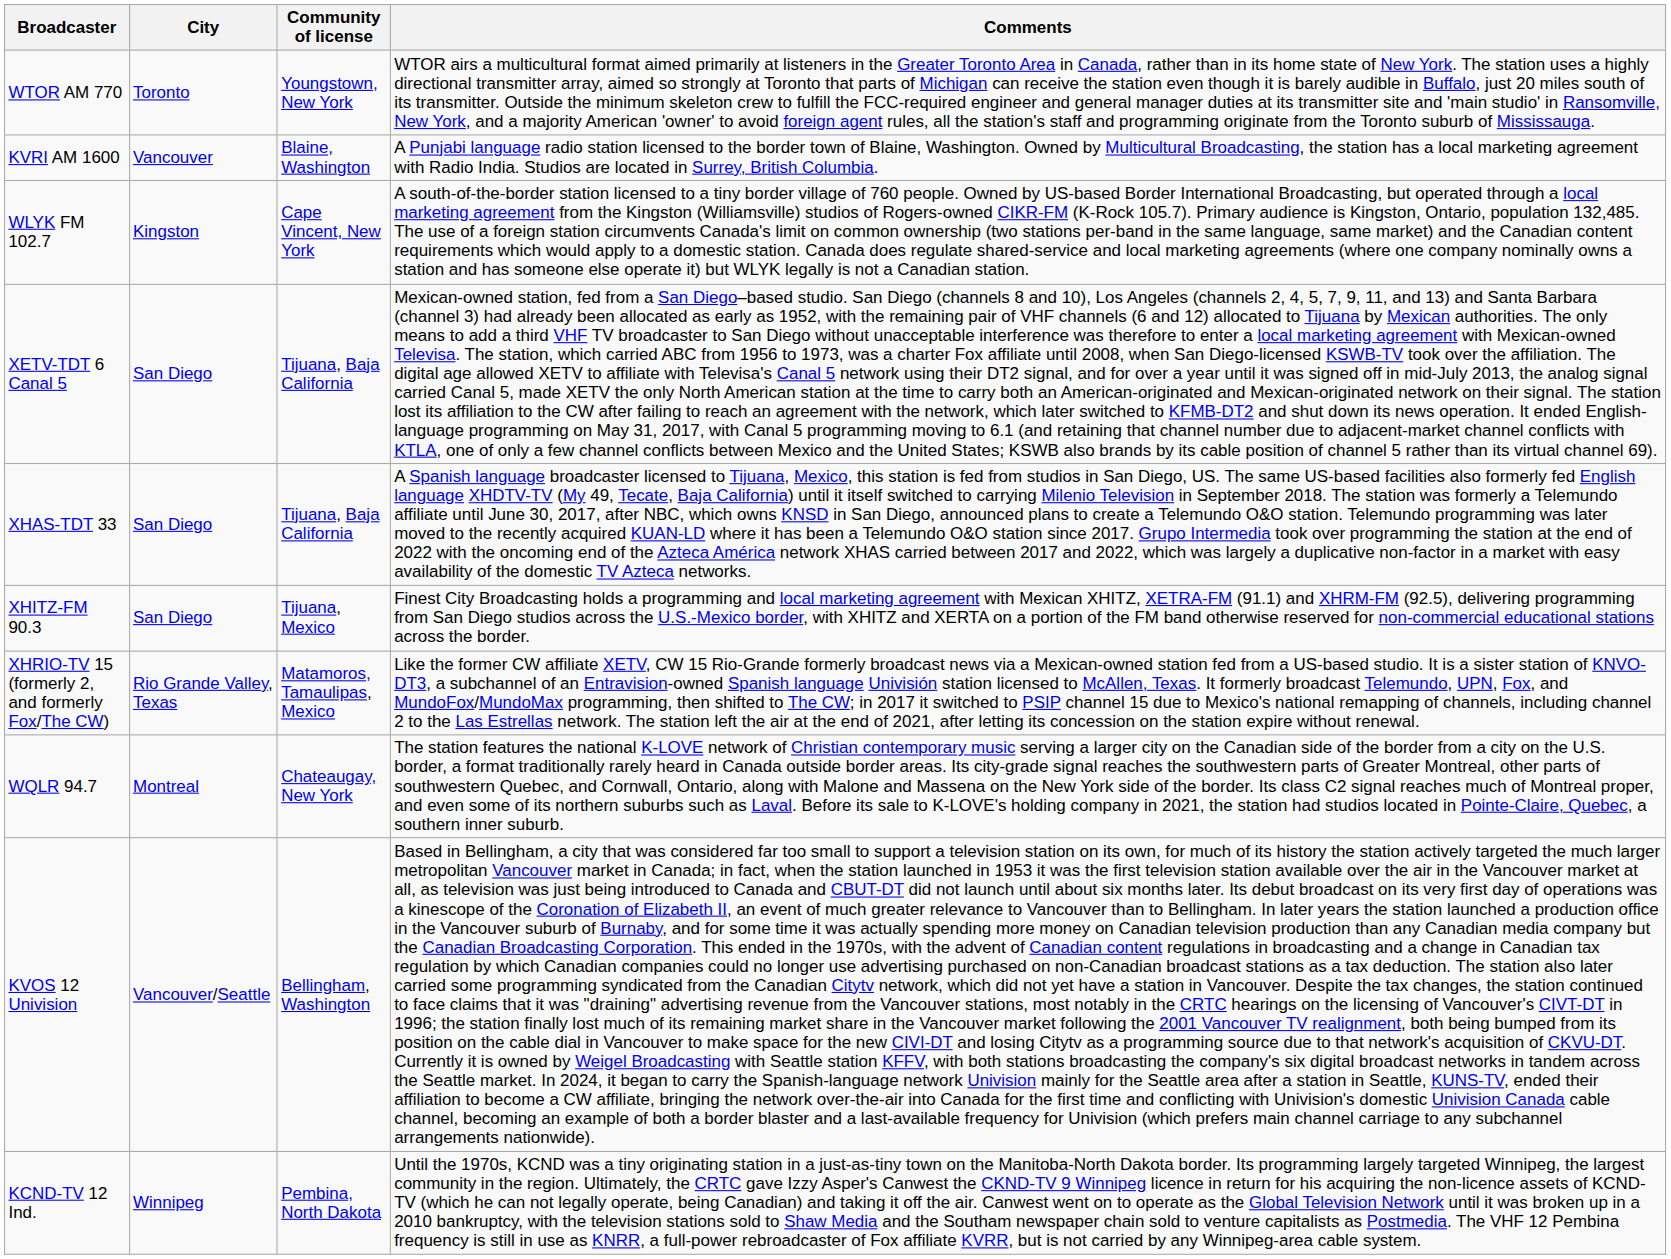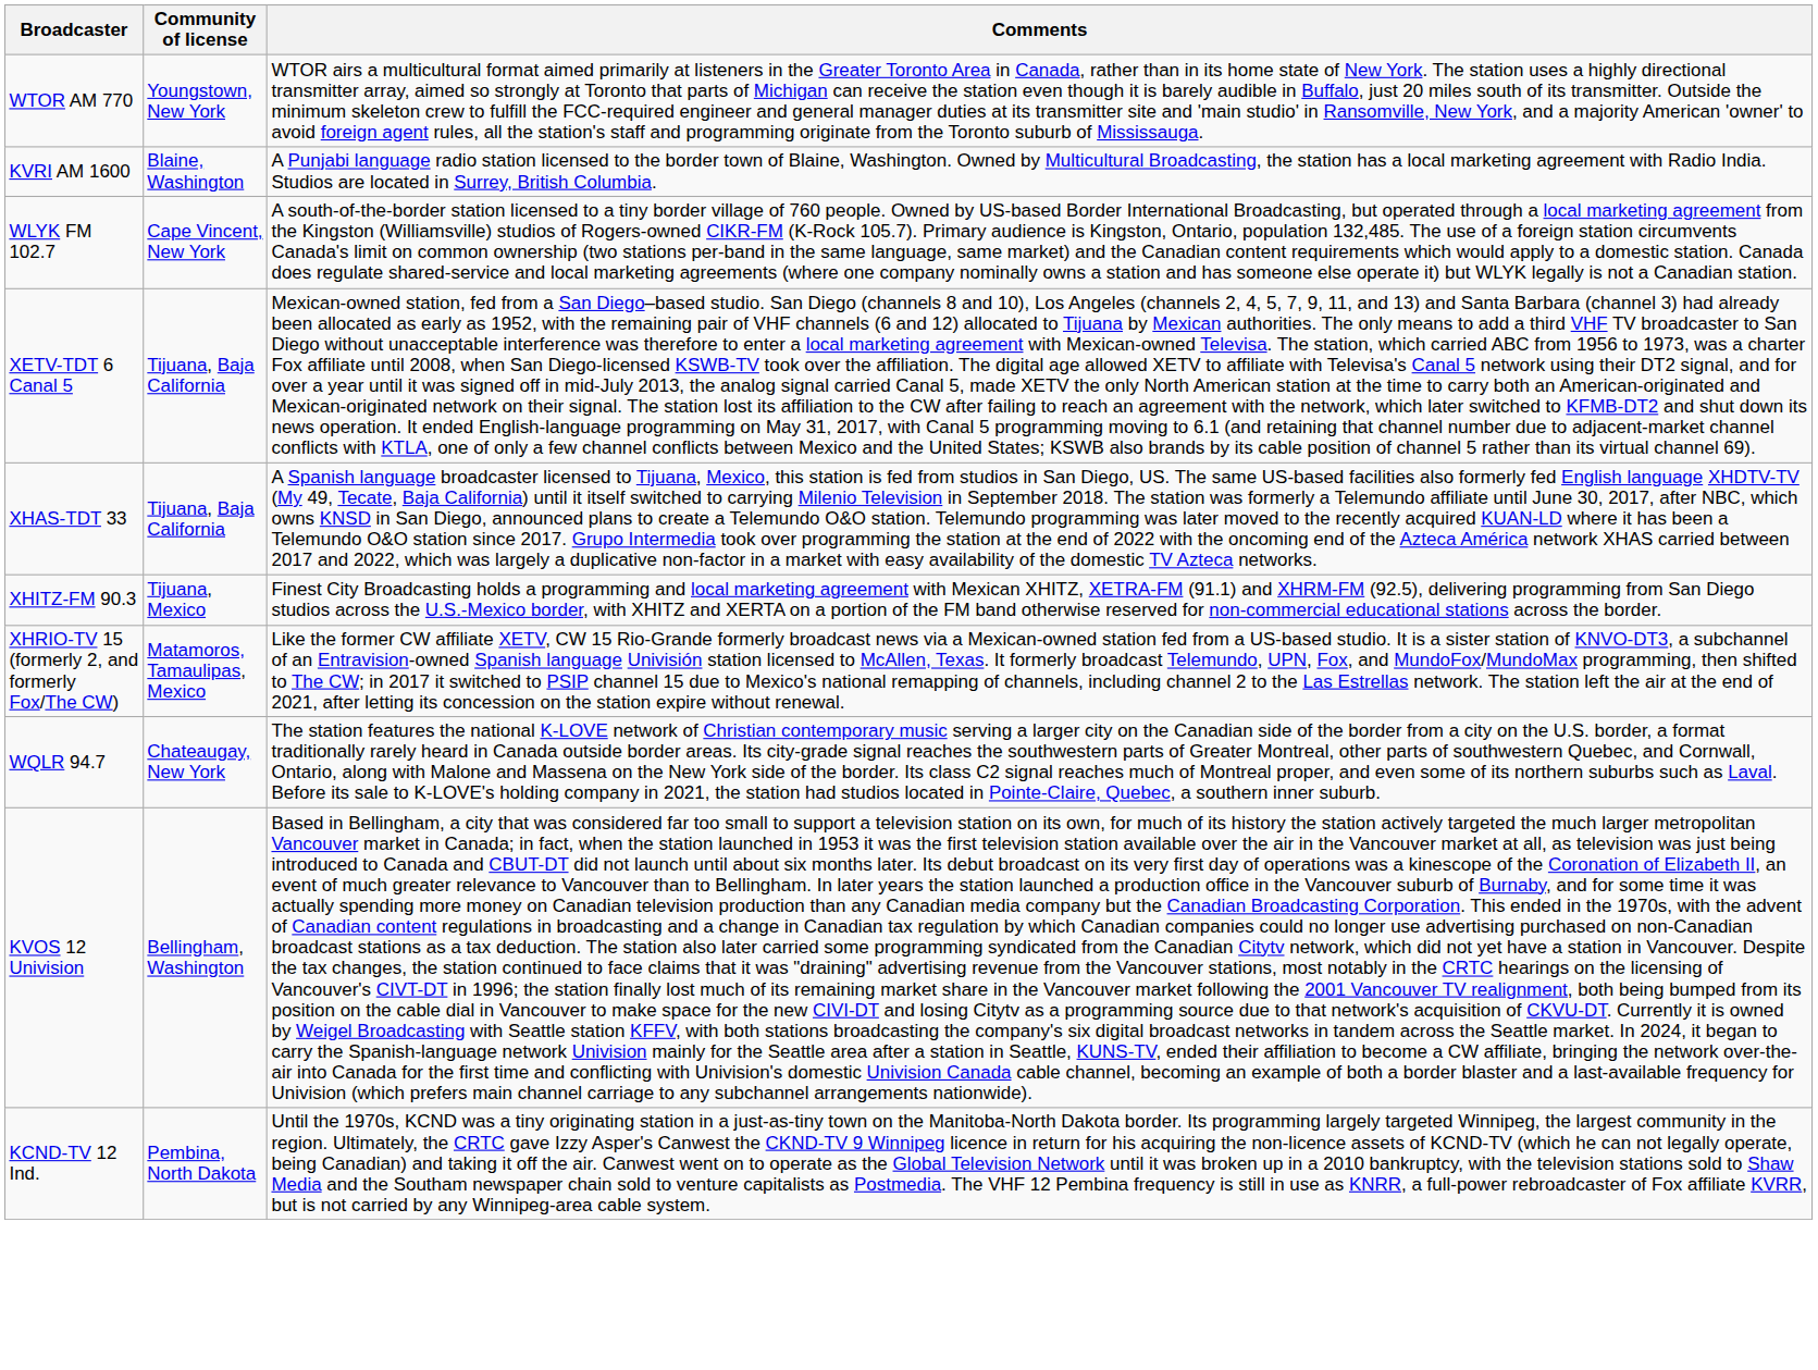 <table class="wikitable">
 <tr>
 <th>Broadcaster</th>
-<th>City</th>
 <th>Community of license</th>
 <th>Comments</th>
 </tr>
 <tr>
 <td><a href='#'>WTOR</a> AM 770</td>
-<td><a href='#'>Toronto</a></td>
 <td><a href='#'>Youngstown, New York</a></td>
 <td>WTOR airs a multicultural format aimed primarily at listeners in the <a href='#'>Greater Toronto Area</a> in <a href='#'>Canada</a>, rather than in its home state of <a href='#'>New York</a>. The station uses a highly directional transmitter array, aimed so strongly at Toronto that parts of <a href='#'>Michigan</a> can receive the station even though it is barely audible in <a href='#'>Buffalo</a>, just 20 miles south of its transmitter. Outside the minimum skeleton crew to fulfill the FCC-required engineer and general manager duties at its transmitter site and 'main studio' in <a href='#'>Ransomville, New York</a>, and a majority American 'owner' to avoid <a href='#'>foreign agent</a> rules, all the station's staff and programming originate from the Toronto suburb of <a href='#'>Mississauga</a>.</td>
 </tr>
 <tr>
 <td><a href='#'>KVRI</a> AM 1600</td>
-<td><a href='#'>Vancouver</a></td>
 <td><a href='#'>Blaine, Washington</a></td>
 <td>A <a href='#'>Punjabi language</a> radio station licensed to the border town of Blaine, Washington. Owned by <a href='#'>Multicultural Broadcasting</a>, the station has a local marketing agreement with Radio India. Studios are located in <a href='#'>Surrey, British Columbia</a>.</td>
 </tr>
 <tr>
 <td><a href='#'>WLYK</a> FM 102.7</td>
-<td><a href='#'>Kingston</a></td>
 <td><a href='#'>Cape Vincent, New York</a></td>
 <td>A south-of-the-border station licensed to a tiny border village of 760 people. Owned by US-based Border International Broadcasting, but operated through a <a href='#'>local marketing agreement</a> from the Kingston (Williamsville) studios of Rogers-owned <a href='#'>CIKR-FM</a> (K-Rock 105.7). Primary audience is Kingston, Ontario, population 132,485. The use of a foreign station circumvents Canada's limit on common ownership (two stations per-band in the same language, same market) and the Canadian content requirements which would apply to a domestic station. Canada does regulate shared-service and local marketing agreements (where one company nominally owns a station and has someone else operate it) but WLYK legally is not a Canadian station.</td>
 </tr>
 <tr>
 <td><a href='#'>XETV-TDT</a> 6 <a href='#'>Canal 5</a></td>
-<td><a href='#'>San Diego</a></td>
 <td><a href='#'>Tijuana</a>, <a href='#'>Baja California</a></td>
 <td>Mexican-owned station, fed from a <a href='#'>San Diego</a>–based studio. San Diego (channels 8 and 10), Los Angeles (channels 2, 4, 5, 7, 9, 11, and 13) and Santa Barbara (channel 3) had already been allocated as early as 1952, with the remaining pair of VHF channels (6 and 12) allocated to <a href='#'>Tijuana</a> by <a href='#'>Mexican</a> authorities. The only means to add a third <a href='#'>VHF</a> TV broadcaster to San Diego without unacceptable interference was therefore to enter a <a href='#'>local marketing agreement</a> with Mexican-owned <a href='#'>Televisa</a>. The station, which carried ABC from 1956 to 1973, was a charter Fox affiliate until 2008, when San Diego-licensed <a href='#'>KSWB-TV</a> took over the affiliation. The digital age allowed XETV to affiliate with Televisa's <a href='#'>Canal 5</a> network using their DT2 signal, and for over a year until it was signed off in mid-July 2013, the analog signal carried Canal 5, made XETV the only North American station at the time to carry both an American-originated and Mexican-originated network on their signal. The station lost its affiliation to the CW after failing to reach an agreement with the network, which later switched to <a href='#'>KFMB-DT2</a> and shut down its news operation. It ended English-language programming on May 31, 2017, with Canal 5 programming moving to 6.1 (and retaining that channel number due to adjacent-market channel conflicts with <a href='#'>KTLA</a>, one of only a few channel conflicts between Mexico and the United States; KSWB also brands by its cable position of channel 5 rather than its virtual channel 69).</td>
 </tr>
 <tr>
 <td><a href='#'>XHAS-TDT</a> 33</td>
-<td><a href='#'>San Diego</a></td>
 <td><a href='#'>Tijuana</a>, <a href='#'>Baja California</a></td>
 <td>A <a href='#'>Spanish language</a> broadcaster licensed to <a href='#'>Tijuana</a>, <a href='#'>Mexico</a>, this station is fed from studios in San Diego, US. The same US-based facilities also formerly fed <a href='#'>English language</a> <a href='#'>XHDTV-TV</a> (<a href='#'>My</a> 49, <a href='#'>Tecate</a>, <a href='#'>Baja California</a>) until it itself switched to carrying <a href='#'>Milenio Television</a> in September 2018. The station was formerly a Telemundo affiliate until June 30, 2017, after NBC, which owns <a href='#'>KNSD</a> in San Diego, announced plans to create a Telemundo O&O station. Telemundo programming was later moved to the recently acquired <a href='#'>KUAN-LD</a> where it has been a Telemundo O&O station since 2017. <a href='#'>Grupo Intermedia</a> took over programming the station at the end of 2022 with the oncoming end of the <a href='#'>Azteca América</a> network XHAS carried between 2017 and 2022, which was largely a duplicative non-factor in a market with easy availability of the domestic <a href='#'>TV Azteca</a> networks.</td>
 </tr>
 <tr>
 <td><a href='#'>XHITZ-FM</a> 90.3</td>
-<td><a href='#'>San Diego</a></td>
 <td><a href='#'>Tijuana</a>, <a href='#'>Mexico</a></td>
 <td>Finest City Broadcasting holds a programming and <a href='#'>local marketing agreement</a> with Mexican XHITZ, <a href='#'>XETRA-FM</a> (91.1) and <a href='#'>XHRM-FM</a> (92.5), delivering programming from San Diego studios across the <a href='#'>U.S.-Mexico border</a>, with XHITZ and XERTA on a portion of the FM band otherwise reserved for <a href='#'>non-commercial educational stations</a> across the border.</td>
 </tr>
 <tr>
 <td><a href='#'>XHRIO-TV</a> 15 (formerly 2, and formerly <a href='#'>Fox</a>/<a href='#'>The CW</a>)</td>
-<td><a href='#'>Rio Grande Valley</a>, <a href='#'>Texas</a></td>
 <td><a href='#'>Matamoros, Tamaulipas</a>, <a href='#'>Mexico</a></td>
 <td>Like the former CW affiliate <a href='#'>XETV</a>, CW 15 Rio-Grande formerly broadcast news via a Mexican-owned station fed from a US-based studio. It is a sister station of <a href='#'>KNVO-DT3</a>, a subchannel of an <a href='#'>Entravision</a>-owned <a href='#'>Spanish language</a> <a href='#'>Univisión</a> station licensed to <a href='#'>McAllen, Texas</a>. It formerly broadcast <a href='#'>Telemundo</a>, <a href='#'>UPN</a>, <a href='#'>Fox</a>, and <a href='#'>MundoFox</a>/<a href='#'>MundoMax</a> programming, then shifted to <a href='#'>The CW</a>; in 2017 it switched to <a href='#'>PSIP</a> channel 15 due to Mexico's national remapping of channels, including channel 2 to the <a href='#'>Las Estrellas</a> network. The station left the air at the end of 2021, after letting its concession on the station expire without renewal.</td>
 </tr>
 <tr>
 <td><a href='#'>WQLR</a> 94.7</td>
-<td><a href='#'>Montreal</a></td>
 <td><a href='#'>Chateaugay, New York</a></td>
 <td>The station features the national <a href='#'>K-LOVE</a> network of <a href='#'>Christian contemporary music</a> serving a larger city on the Canadian side of the border from a city on the U.S. border, a format traditionally rarely heard in Canada outside border areas. Its city-grade signal reaches the southwestern parts of Greater Montreal, other parts of southwestern Quebec, and Cornwall, Ontario, along with Malone and Massena on the New York side of the border. Its class C2 signal reaches much of Montreal proper, and even some of its northern suburbs such as <a href='#'>Laval</a>. Before its sale to K-LOVE's holding company in 2021, the station had studios located in <a href='#'>Pointe-Claire, Quebec</a>, a southern inner suburb.</td>
 </tr>
 <tr>
 <td><a href='#'>KVOS</a> 12 <a href='#'>Univision</a></td>
-<td><a href='#'>Vancouver</a>/<a href='#'>Seattle</a></td>
 <td><a href='#'>Bellingham</a>, <a href='#'>Washington</a></td>
 <td>Based in Bellingham, a city that was considered far too small to support a television station on its own, for much of its history the station actively targeted the much larger metropolitan <a href='#'>Vancouver</a> market in Canada; in fact, when the station launched in 1953 it was the first television station available over the air in the Vancouver market at all, as television was just being introduced to Canada and <a href='#'>CBUT-DT</a> did not launch until about six months later. Its debut broadcast on its very first day of operations was a kinescope of the <a href='#'>Coronation of Elizabeth II</a>, an event of much greater relevance to Vancouver than to Bellingham. In later years the station launched a production office in the Vancouver suburb of <a href='#'>Burnaby</a>, and for some time it was actually spending more money on Canadian television production than any Canadian media company but the <a href='#'>Canadian Broadcasting Corporation</a>. This ended in the 1970s, with the advent of <a href='#'>Canadian content</a> regulations in broadcasting and a change in Canadian tax regulation by which Canadian companies could no longer use advertising purchased on non-Canadian broadcast stations as a tax deduction. The station also later carried some programming syndicated from the Canadian <a href='#'>Citytv</a> network, which did not yet have a station in Vancouver. Despite the tax changes, the station continued to face claims that it was "draining" advertising revenue from the Vancouver stations, most notably in the <a href='#'>CRTC</a> hearings on the licensing of Vancouver's <a href='#'>CIVT-DT</a> in 1996; the station finally lost much of its remaining market share in the Vancouver market following the <a href='#'>2001 Vancouver TV realignment</a>, both being bumped from its position on the cable dial in Vancouver to make space for the new <a href='#'>CIVI-DT</a> and losing Citytv as a programming source due to that network's acquisition of <a href='#'>CKVU-DT</a>. Currently it is owned by <a href='#'>Weigel Broadcasting</a> with Seattle station <a href='#'>KFFV</a>, with both stations broadcasting the company's six digital broadcast networks in tandem across the Seattle market. In 2024, it began to carry the Spanish-language network <a href='#'>Univision</a> mainly for the Seattle area after a station in Seattle, <a href='#'>KUNS-TV</a>, ended their affiliation to become a CW affiliate, bringing the network over-the-air into Canada for the first time and conflicting with Univision's domestic <a href='#'>Univision Canada</a> cable channel, becoming an example of both a border blaster and a last-available frequency for Univision (which prefers main channel carriage to any subchannel arrangements nationwide).</td>
 </tr>
 <tr>
 <td><a href='#'>KCND-TV</a> 12 Ind.</td>
-<td><a href='#'>Winnipeg</a></td>
 <td><a href='#'>Pembina, North Dakota</a></td>
 <td>Until the 1970s, KCND was a tiny originating station in a just-as-tiny town on the Manitoba-North Dakota border. Its programming largely targeted Winnipeg, the largest community in the region. Ultimately, the <a href='#'>CRTC</a> gave Izzy Asper's Canwest the <a href='#'>CKND-TV 9 Winnipeg</a> licence in return for his acquiring the non-licence assets of KCND-TV (which he can not legally operate, being Canadian) and taking it off the air. Canwest went on to operate as the <a href='#'>Global Television Network</a> until it was broken up in a 2010 bankruptcy, with the television stations sold to <a href='#'>Shaw Media</a> and the Southam newspaper chain sold to venture capitalists as <a href='#'>Postmedia</a>. The VHF 12 Pembina frequency is still in use as <a href='#'>KNRR</a>, a full-power rebroadcaster of Fox affiliate <a href='#'>KVRR</a>, but is not carried by any Winnipeg-area cable system.</td>
 </tr>
 </table>
